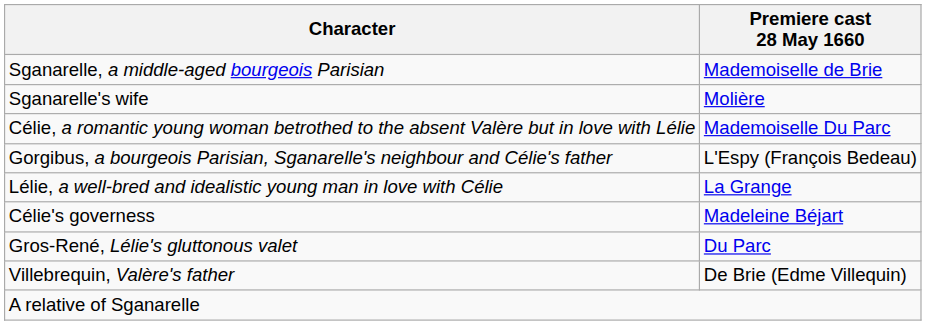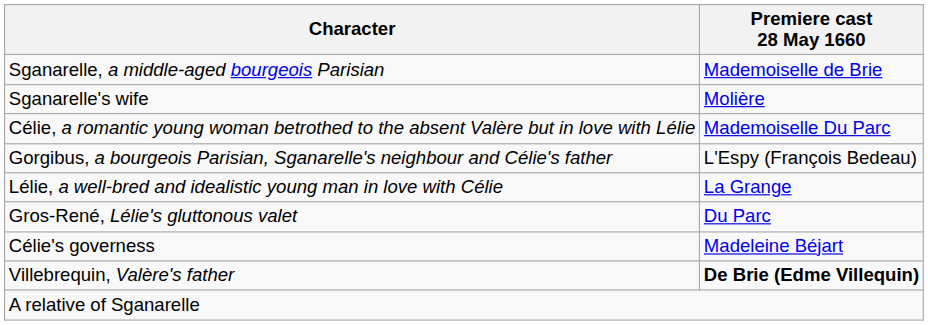 <table class="wikitable">
 <tr>
 <th>Character</th>
 <th>Premiere cast<br>28 May 1660</th>
 </tr>
 <tr>
 <td>Sganarelle, <em>a middle-aged <a href='#'>bourgeois</a> Parisian</em></td>
 <td><a href='#'>Mademoiselle de Brie</a></td>
 </tr>
 <tr>
 <td>Sganarelle's wife</td>
 <td><a href='#'>Molière</a></td>
 </tr>
 <tr>
 <td>Célie, <em>a romantic young woman betrothed to the absent Valère but in love with Lélie</em></td>
 <td><a href='#'>Mademoiselle Du Parc</a></td>
 </tr>
 <tr>
 <td>Gorgibus, <em>a bourgeois Parisian, Sganarelle's neighbour and Célie's father</em></td>
 <td>L'Espy (François Bedeau)</td>
 </tr>
 <tr>
 <td>Lélie, <em>a well-bred and idealistic young man in love with Célie</em></td>
 <td><a href='#'>La Grange</a></td>
 </tr>
 <tr>
+<td>Gros-René, <em>Lélie's gluttonous valet</em></td>
+<td><a href='#'>Du Parc</a></td>
+</tr>
+<tr>
 <td>Célie's governess</td>
 <td><a href='#'>Madeleine Béjart</a></td>
 </tr>
 <tr>
-<td>Gros-René, <em>Lélie's gluttonous valet</em></td>
-<td><a href='#'>Du Parc</a></td>
-</tr>
-<tr>
 <td>Villebrequin, <em>Valère's father</em></td>
-<td>De Brie (Edme Villequin)</td>
+<td><strong>De Brie (Edme Villequin)</strong></td>
 </tr>
 <tr>
 <td colspan="2">A relative of Sganarelle</td>
 </tr>
 </table>
